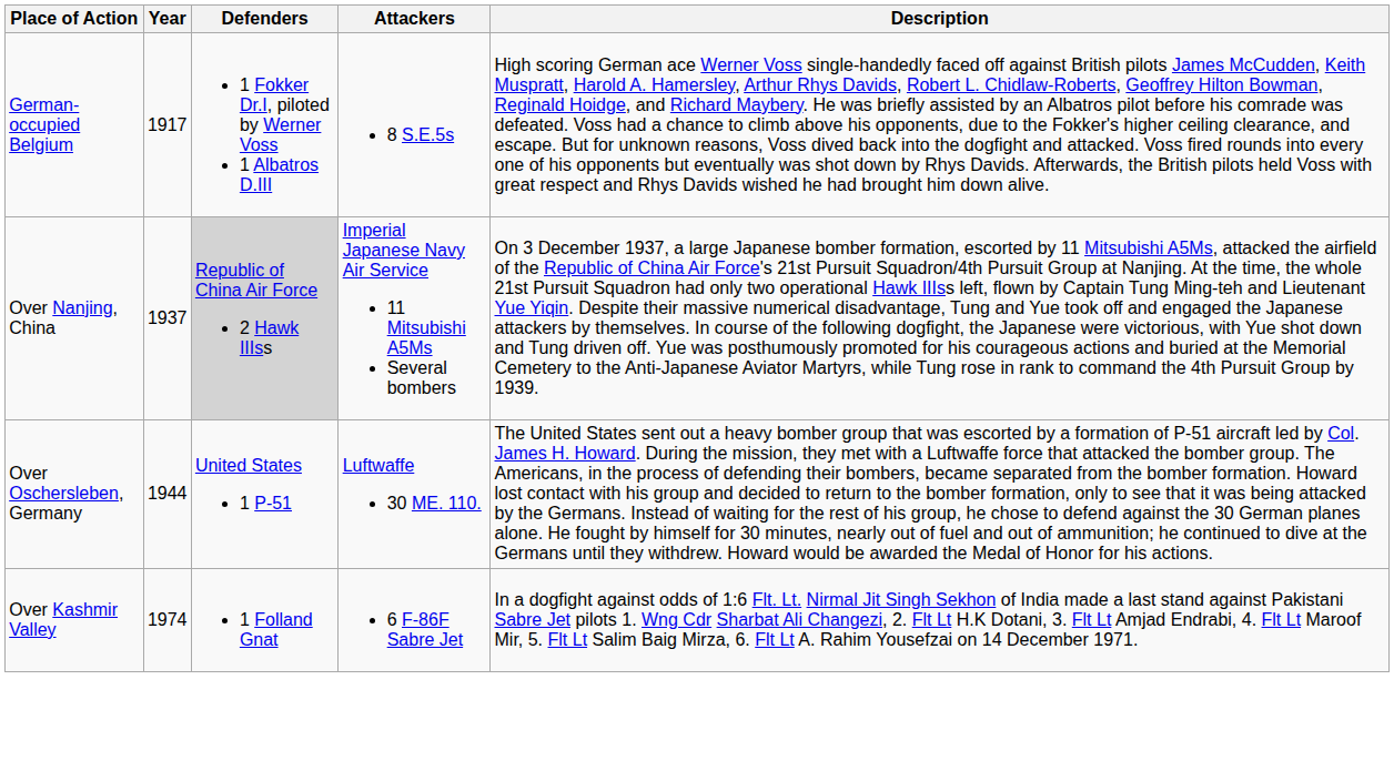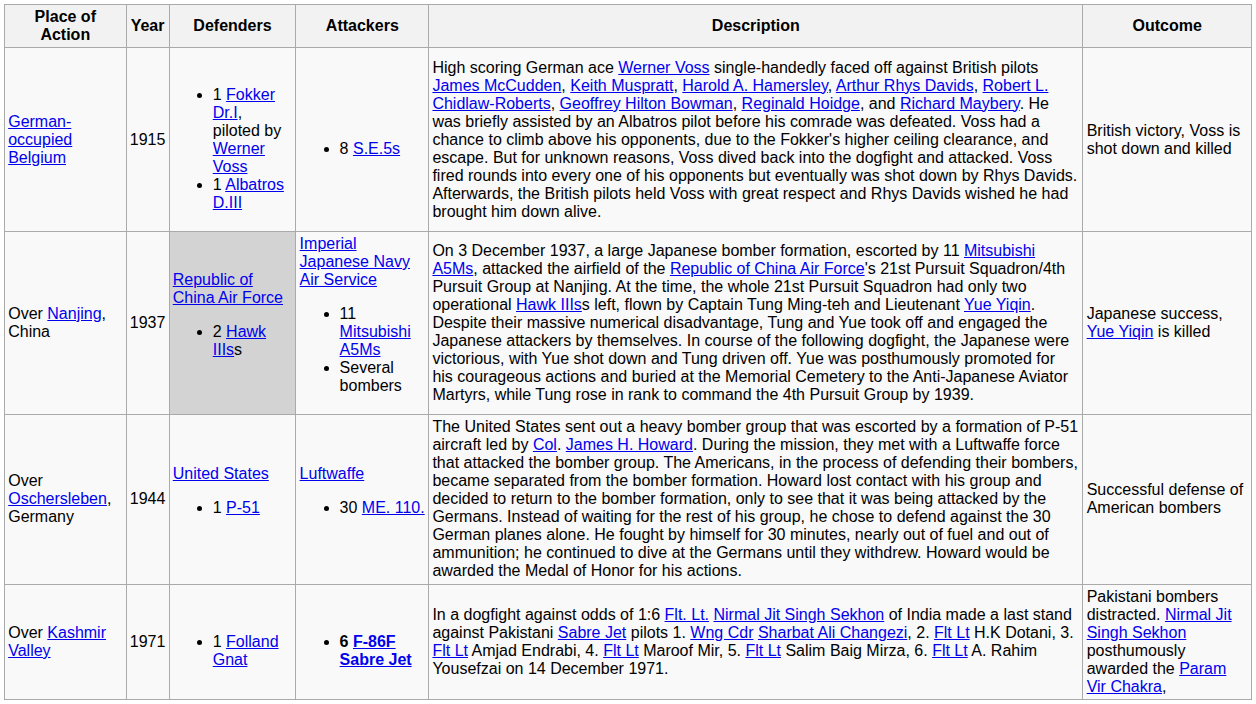 <table class="wikitable">
 <tr>
 <th>Place of Action</th>
 <th>Year</th>
 <th>Defenders</th>
 <th>Attackers</th>
 <th>Description</th>
+<th>Outcome</th>
 </tr>
 <tr>
 <td><a href='#'>German-occupied Belgium</a></td>
-<td>1917</td>
+<td>1915</td>
 <td><br><ul><li>1 <a href='#'>Fokker Dr.I</a>, piloted by <a href='#'>Werner Voss</a></li><li>1 <a href='#'>Albatros D.III</a></li></ul></td>
 <td><br><ul><li>8 <a href='#'>S.E.5s</a></li></ul></td>
 <td>High scoring German ace <a href='#'>Werner Voss</a> single-handedly faced off against British pilots <a href='#'>James McCudden</a>, <a href='#'>Keith Muspratt</a>, <a href='#'>Harold A. Hamersley</a>, <a href='#'>Arthur Rhys Davids</a>, <a href='#'>Robert L. Chidlaw-Roberts</a>, <a href='#'>Geoffrey Hilton Bowman</a>, <a href='#'>Reginald Hoidge</a>, and <a href='#'>Richard Maybery</a>. He was briefly assisted by an Albatros pilot before his comrade was defeated. Voss had a chance to climb above his opponents, due to the Fokker's higher ceiling clearance, and escape. But for unknown reasons, Voss dived back into the dogfight and attacked. Voss fired rounds into every one of his opponents but eventually was shot down by Rhys Davids. Afterwards, the British pilots held Voss with great respect and Rhys Davids wished he had brought him down alive.</td>
+<td>British victory, Voss is shot down and killed</td>
 </tr>
 <tr>
 <td>Over <a href='#'>Nanjing</a>, China</td>
 <td>1937</td>
 <td style="background: lightgrey;"> <a href='#'>Republic of China Air Force</a><br><ul><li>2 <a href='#'>Hawk IIIs</a>s</li></ul></td>
 <td> <a href='#'>Imperial Japanese Navy Air Service</a><br><ul><li>11 <a href='#'>Mitsubishi A5Ms</a></li><li>Several bombers</li></ul></td>
 <td>On 3 December 1937, a large Japanese bomber formation, escorted by 11 <a href='#'>Mitsubishi A5Ms</a>, attacked the airfield of the <a href='#'>Republic of China Air Force</a>'s 21st Pursuit Squadron/4th Pursuit Group at Nanjing. At the time, the whole 21st Pursuit Squadron had only two operational <a href='#'>Hawk IIIs</a>s left, flown by Captain Tung Ming-teh and Lieutenant <a href='#'>Yue Yiqin</a>. Despite their massive numerical disadvantage, Tung and Yue took off and engaged the Japanese attackers by themselves. In course of the following dogfight, the Japanese were victorious, with Yue shot down and Tung driven off. Yue was posthumously promoted for his courageous actions and buried at the Memorial Cemetery to the Anti-Japanese Aviator Martyrs, while Tung rose in rank to command the 4th Pursuit Group by 1939.</td>
+<td>Japanese success, <a href='#'>Yue Yiqin</a> is killed</td>
 </tr>
 <tr>
 <td>Over <a href='#'>Oschersleben</a>, Germany</td>
 <td>1944</td>
 <td> <a href='#'>United States</a><br><ul><li>1 <a href='#'>P-51</a></li></ul></td>
 <td> <a href='#'>Luftwaffe</a><br><ul><li>30 <a href='#'>ME. 110.</a></li></ul></td>
 <td>The United States sent out a heavy bomber group that was escorted by a formation of P-51 aircraft led by <a href='#'>Col</a>. <a href='#'>James H. Howard</a>. During the mission, they met with a Luftwaffe force that attacked the bomber group. The Americans, in the process of defending their bombers, became separated from the bomber formation. Howard lost contact with his group and decided to return to the bomber formation, only to see that it was being attacked by the Germans. Instead of waiting for the rest of his group, he chose to defend against the 30 German planes alone. He fought by himself for 30 minutes, nearly out of fuel and out of ammunition; he continued to dive at the Germans until they withdrew. Howard would be awarded the Medal of Honor for his actions.</td>
+<td>Successful defense of American bombers</td>
 </tr>
 <tr>
 <td>Over <a href='#'>Kashmir Valley</a></td>
-<td>1974</td>
+<td>1971</td>
 <td><br><ul><li>1 <a href='#'>Folland Gnat</a></li></ul></td>
-<td><br><ul><li>6 <a href='#'>F-86F Sabre Jet</a></li></ul></td>
+<td><strong><br><ul><li>6 <a href='#'>F-86F Sabre Jet</a></li></ul></strong></td>
 <td>In a dogfight against odds of 1:6 <a href='#'>Flt. Lt.</a> <a href='#'>Nirmal Jit Singh Sekhon</a> of India made a last stand against Pakistani <a href='#'>Sabre Jet</a> pilots 1. <a href='#'>Wng Cdr</a> <a href='#'>Sharbat Ali Changezi</a>,  2. <a href='#'>Flt Lt</a> H.K Dotani, 3. <a href='#'>Flt Lt</a> Amjad Endrabi, 4. <a href='#'>Flt Lt</a> Maroof Mir, 5. <a href='#'>Flt Lt</a> Salim Baig Mirza, 6. <a href='#'>Flt Lt</a>  A. Rahim Yousefzai on 14 December 1971.</td>
+<td>Pakistani bombers distracted. <a href='#'>Nirmal Jit Singh Sekhon</a> posthumously awarded the <a href='#'>Param Vir Chakra</a>,</td>
 </tr>
 </table>
